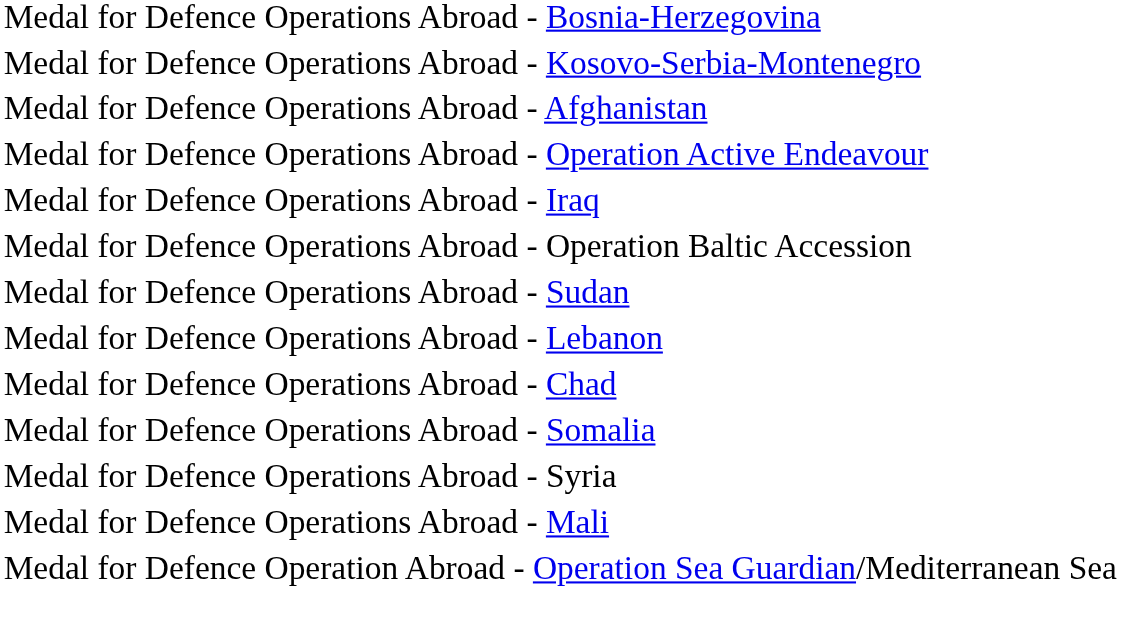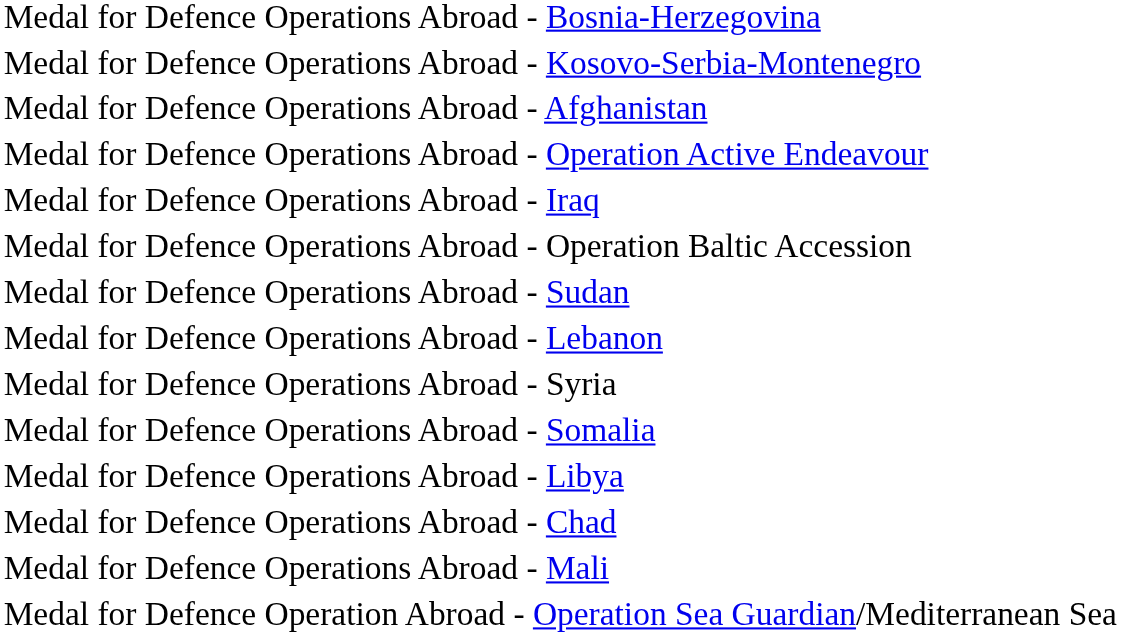 <table>
 <tr>
 <td></td>
 <td>Medal for Defence Operations Abroad - <a href='#'>Bosnia-Herzegovina</a></td>
 </tr>
 <tr>
 <td></td>
 <td>Medal for Defence Operations Abroad - <a href='#'>Kosovo-Serbia-Montenegro</a></td>
 </tr>
 <tr>
 <td></td>
 <td>Medal for Defence Operations Abroad - <a href='#'>Afghanistan</a></td>
 </tr>
 <tr>
 <td></td>
 <td>Medal for Defence Operations Abroad - <a href='#'>Operation Active Endeavour</a></td>
 </tr>
 <tr>
 <td></td>
 <td>Medal for Defence Operations Abroad - <a href='#'>Iraq</a></td>
 </tr>
 <tr>
 <td></td>
 <td>Medal for Defence Operations Abroad - Operation Baltic Accession</td>
 </tr>
 <tr>
 <td></td>
 <td>Medal for Defence Operations Abroad - <a href='#'>Sudan</a></td>
 </tr>
 <tr>
 <td></td>
 <td>Medal for Defence Operations Abroad - <a href='#'>Lebanon</a></td>
 </tr>
 <tr>
 <td></td>
-<td>Medal for Defence Operations Abroad - <a href='#'>Chad</a></td>
+<td>Medal for Defence Operations Abroad - Syria</td>
 </tr>
 <tr>
 <td></td>
 <td>Medal for Defence Operations Abroad - <a href='#'>Somalia</a></td>
 </tr>
 <tr>
 <td></td>
-<td>Medal for Defence Operations Abroad - Syria</td>
+<td>Medal for Defence Operations Abroad - <a href='#'>Libya</a></td>
+</tr>
+<tr>
+<td></td>
+<td>Medal for Defence Operations Abroad - <a href='#'>Chad</a></td>
 </tr>
 <tr>
 <td></td>
 <td>Medal for Defence Operations Abroad - <a href='#'>Mali</a></td>
 </tr>
 <tr>
 <td></td>
 <td>Medal for Defence Operation Abroad - <a href='#'>Operation Sea Guardian</a>/Mediterranean Sea</td>
 </tr>
 </table>
